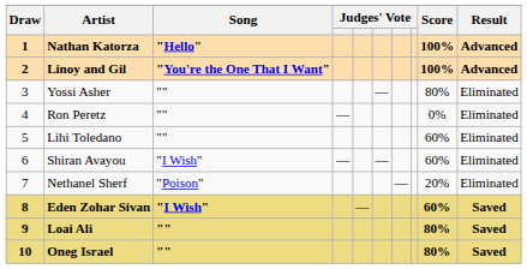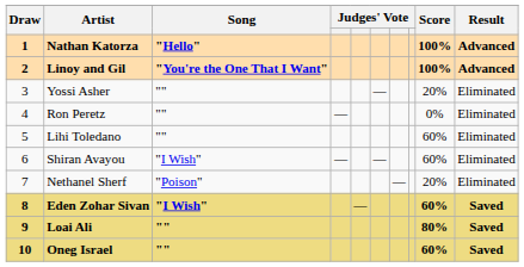 <table class="sortable wikitable" style="margin: 1em auto 1em auto; text-align:center; font-size:90%; line-height:18px;">
 <tr>
 </tr>
 <tr>
 <th rowspan="2">Draw</th>
 <th rowspan="2">Artist</th>
 <th rowspan="2">Song</th>
 <th colspan="5" class="unsortable">Judges' Vote</th>
 <th rowspan="2">Score</th>
 <th rowspan="2">Result</th>
 </tr>
 <tr>
 <th class="unsortable"></th>
 <th class="unsortable"></th>
 <th class="unsortable"></th>
 <th class="unsortable"></th>
 <th class="unsortable"></th>
 </tr>
 <tr style="font-weight:bold; background:#FFDEAD;">
 <td>1</td>
 <td align="left">Nathan Katorza</td>
 <td align="left">"<a href='#'>Hello</a>"</td>
 <td></td>
 <td></td>
 <td></td>
 <td></td>
 <td></td>
 <td>100%</td>
 <td>Advanced</td>
 </tr>
 <tr style="font-weight:bold; background:#FFDEAD;">
 <td>2</td>
 <td align="left">Linoy and Gil</td>
 <td align="left">"<a href='#'>You're the One That I Want</a>"</td>
 <td></td>
 <td></td>
 <td></td>
 <td></td>
 <td></td>
 <td>100%</td>
 <td>Advanced</td>
 </tr>
 <tr>
 <td>3</td>
 <td align="left">Yossi Asher</td>
 <td align="left">""</td>
 <td></td>
 <td></td>
 <td>—</td>
 <td></td>
 <td></td>
-<td>80%</td>
+<td>20%</td>
 <td>Eliminated</td>
 </tr>
 <tr>
 <td>4</td>
 <td align="left">Ron Peretz</td>
 <td align="left">""</td>
 <td>—</td>
 <td></td>
 <td></td>
 <td></td>
 <td></td>
 <td>0%</td>
 <td>Eliminated</td>
 </tr>
 <tr>
 <td>5</td>
 <td align="left">Lihi Toledano</td>
 <td align="left">""</td>
 <td></td>
 <td></td>
 <td></td>
 <td></td>
 <td></td>
 <td>60%</td>
 <td>Eliminated</td>
 </tr>
 <tr>
 <td>6</td>
 <td align="left">Shiran Avayou</td>
 <td align="left">"<a href='#'>I Wish</a>"</td>
 <td>—</td>
 <td></td>
 <td>—</td>
 <td></td>
 <td></td>
 <td>60%</td>
 <td>Eliminated</td>
 </tr>
 <tr>
 <td>7</td>
 <td align="left">Nethanel Sherf</td>
 <td align="left">"<a href='#'>Poison</a>"</td>
 <td></td>
 <td></td>
 <td></td>
 <td>—</td>
 <td></td>
 <td>20%</td>
 <td>Eliminated</td>
 </tr>
 <tr style="font-weight:bold; background:#eedc82;">
 <td>8</td>
 <td align="left">Eden Zohar Sivan</td>
 <td align="left">"<a href='#'>I Wish</a>"</td>
 <td></td>
 <td>—</td>
 <td></td>
 <td></td>
 <td></td>
 <td>60%</td>
 <td>Saved</td>
 </tr>
 <tr style="font-weight:bold; background:#eedc82;">
 <td>9</td>
 <td align="left">Loai Ali</td>
 <td align="left">""</td>
 <td></td>
 <td></td>
 <td></td>
 <td></td>
 <td></td>
 <td>80%</td>
 <td>Saved</td>
 </tr>
 <tr style="font-weight:bold; background:#eedc82;">
 <td>10</td>
 <td align="left">Oneg Israel</td>
 <td align="left">""</td>
 <td></td>
 <td></td>
 <td></td>
 <td></td>
 <td></td>
-<td>80%</td>
+<td>60%</td>
 <td>Saved</td>
 </tr>
 </table>
